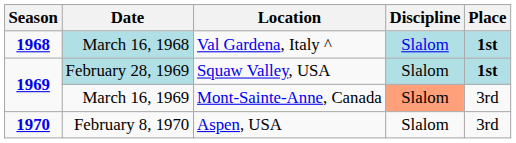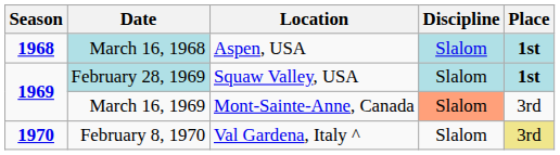 <table class=wikitable style="text-align:center">
 <tr>
 <th>Season</th>
 <th>Date</th>
 <th>Location</th>
 <th>Discipline</th>
 <th>Place</th>
 </tr>
 <tr>
 <td><strong><a href='#'>1968</a></strong></td>
 <td bgcolor="#BOEOE6" align=right>March 16, 1968</td>
-<td align=left> <a href='#'>Val Gardena</a>, Italy ^</td>
+<td align=left> <a href='#'>Aspen</a>, USA</td>
 <td bgcolor="#BOEOE6"><a href='#'>Slalom</a></td>
 <td bgcolor="#BOEOE6"><strong>1st</strong></td>
 </tr>
 <tr>
 <td rowspan=2><strong><a href='#'>1969</a></strong></td>
 <td bgcolor="#BOEOE6" align=right>February 28, 1969</td>
 <td align=left> <a href='#'>Squaw Valley</a>, USA</td>
 <td bgcolor="#BOEOE6">Slalom</td>
 <td bgcolor="#BOEOE6"><strong>1st</strong></td>
 </tr>
 <tr>
 <td align=right>March 16, 1969</td>
 <td align=left> <a href='#'>Mont-Sainte-Anne</a>, Canada</td>
 <td style="background: lightsalmon;">Slalom</td>
 <td>3rd</td>
 </tr>
 <tr>
 <td><strong><a href='#'>1970</a></strong></td>
 <td align=right>February 8, 1970</td>
-<td align=left> <a href='#'>Aspen</a>, USA</td>
+<td align=left> <a href='#'>Val Gardena</a>, Italy ^</td>
 <td>Slalom</td>
-<td>3rd</td>
+<td style="background: khaki;">3rd</td>
 </tr>
 </table>
